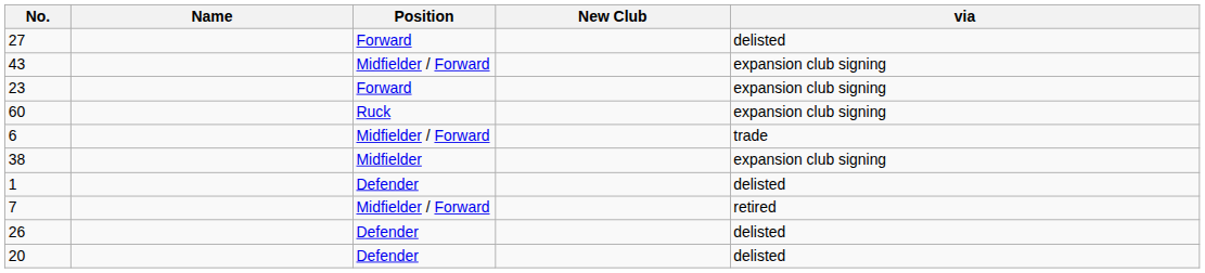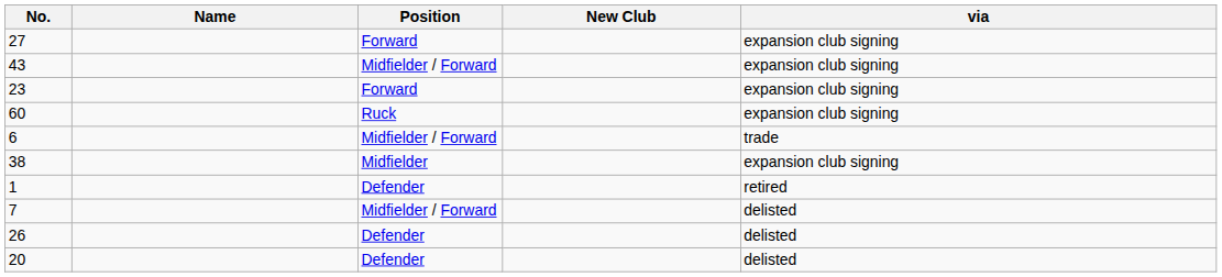 <table class="wikitable sortable" style="width:80%;">
 <tr style="background:#efefef;">
 <th width=1%>No.</th>
 <th width=6%>Name</th>
 <th width=2%>Position</th>
 <th width=5%>New Club</th>
 <th width=10%>via</th>
 </tr>
 <tr>
 <td align=left>27</td>
 <td></td>
 <td><a href='#'>Forward</a></td>
 <td></td>
-<td>delisted</td>
+<td>expansion club signing</td>
 </tr>
 <tr>
 <td align=left>43</td>
 <td></td>
 <td><a href='#'>Midfielder</a> / <a href='#'>Forward</a></td>
 <td></td>
 <td>expansion club signing</td>
 </tr>
 <tr>
 <td align=left>23</td>
 <td></td>
 <td><a href='#'>Forward</a></td>
 <td></td>
 <td>expansion club signing</td>
 </tr>
 <tr>
 <td align=left>60</td>
 <td></td>
 <td><a href='#'>Ruck</a></td>
 <td></td>
 <td>expansion club signing</td>
 </tr>
 <tr>
 <td align=left>6</td>
 <td></td>
 <td><a href='#'>Midfielder</a> / <a href='#'>Forward</a></td>
 <td></td>
 <td>trade</td>
 </tr>
 <tr>
 <td align=left>38</td>
 <td></td>
 <td><a href='#'>Midfielder</a></td>
 <td></td>
 <td>expansion club signing</td>
 </tr>
 <tr>
 <td align=left>1</td>
 <td></td>
 <td><a href='#'>Defender</a></td>
 <td></td>
-<td>delisted</td>
+<td>retired</td>
 </tr>
 <tr>
 <td align=left>7</td>
 <td></td>
 <td><a href='#'>Midfielder</a> / <a href='#'>Forward</a></td>
 <td></td>
-<td>retired</td>
+<td>delisted</td>
 </tr>
 <tr>
 <td align=left>26</td>
 <td></td>
 <td><a href='#'>Defender</a></td>
 <td></td>
 <td>delisted</td>
 </tr>
 <tr>
 <td align=left>20</td>
 <td></td>
 <td><a href='#'>Defender</a></td>
 <td></td>
 <td>delisted</td>
 </tr>
 </table>
